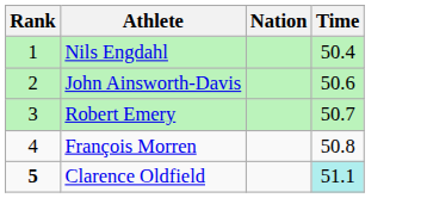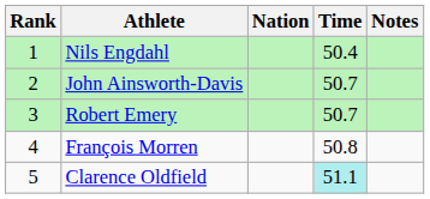 <table class="wikitable sortable" style="text-align:center">
 <tr>
 <th>Rank</th>
 <th>Athlete</th>
 <th>Nation</th>
 <th>Time</th>
+<th>Notes</th>
 </tr>
 <tr bgcolor=bbf3bb>
 <td>1</td>
 <td align=left><a href='#'>Nils Engdahl</a></td>
 <td align=left></td>
 <td>50.4</td>
+<td></td>
 </tr>
 <tr bgcolor=bbf3bb>
 <td>2</td>
 <td align=left><a href='#'>John Ainsworth-Davis</a></td>
 <td align=left></td>
-<td>50.6</td>
+<td>50.7</td>
+<td></td>
 </tr>
 <tr bgcolor=bbf3bb>
 <td>3</td>
 <td align=left><a href='#'>Robert Emery</a></td>
 <td align=left></td>
 <td>50.7</td>
+<td></td>
 </tr>
 <tr>
 <td>4</td>
 <td align=left><a href='#'>François Morren</a></td>
 <td align=left></td>
 <td>50.8</td>
+<td></td>
 </tr>
 <tr>
-<td><strong>5</strong></td>
+<td>5</td>
 <td align=left><a href='#'>Clarence Oldfield</a></td>
 <td align=left></td>
 <td style="background: paleturquoise;">51.1</td>
+<td></td>
 </tr>
 </table>
